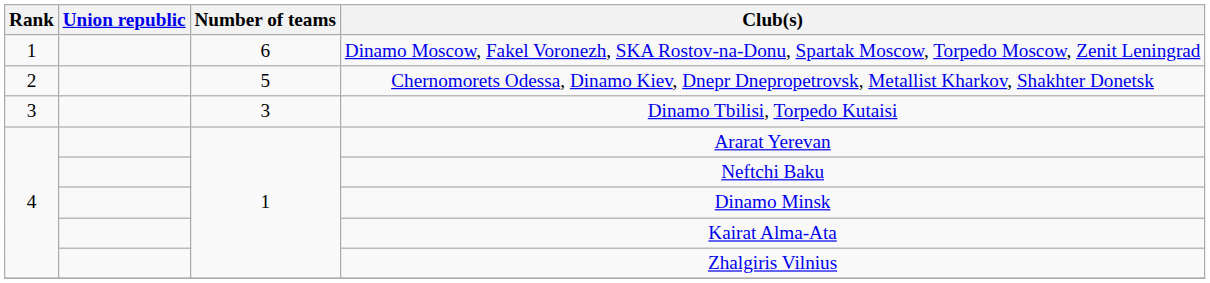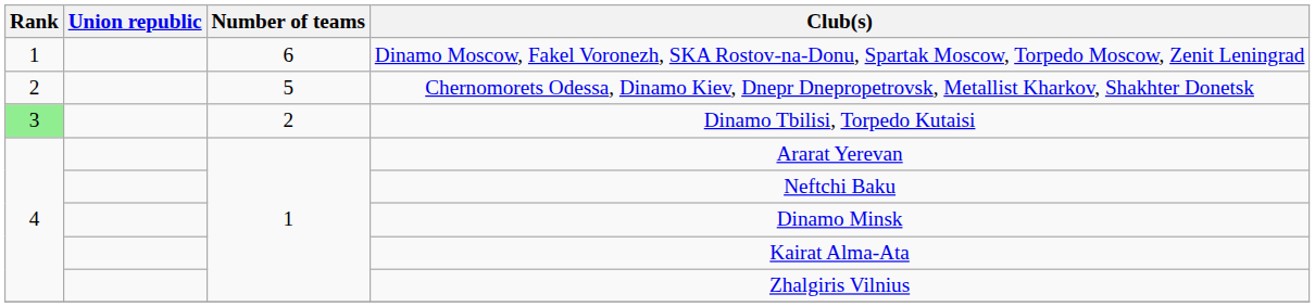 <table class="wikitable">
 <tr>
 <th>Rank</th>
 <th><a href='#'>Union republic</a></th>
 <th>Number of teams</th>
 <th>Club(s)</th>
 </tr>
 <tr>
 <td align="center" rowspan=1>1</td>
 <td></td>
 <td align="center" rowspan=1>6</td>
 <td align="center"><a href='#'>Dinamo Moscow</a>, <a href='#'>Fakel Voronezh</a>, <a href='#'>SKA Rostov-na-Donu</a>, <a href='#'>Spartak Moscow</a>, <a href='#'>Torpedo Moscow</a>, <a href='#'>Zenit Leningrad</a></td>
 </tr>
 <tr>
 <td align="center" rowspan=1>2</td>
 <td></td>
 <td align="center" rowspan=1>5</td>
 <td align="center"><a href='#'>Chernomorets Odessa</a>, <a href='#'>Dinamo Kiev</a>, <a href='#'>Dnepr Dnepropetrovsk</a>, <a href='#'>Metallist Kharkov</a>, <a href='#'>Shakhter Donetsk</a></td>
 </tr>
 <tr>
-<td align="center" rowspan=1>3</td>
+<td align="center" rowspan=1 style="background: lightgreen;">3</td>
 <td></td>
-<td align="center" rowspan=1>3</td>
+<td align="center" rowspan=1>2</td>
 <td align="center"><a href='#'>Dinamo Tbilisi</a>, <a href='#'>Torpedo Kutaisi</a></td>
 </tr>
 <tr>
 <td align="center" rowspan=5>4</td>
 <td></td>
 <td align="center" rowspan=5>1</td>
 <td align="center"><a href='#'>Ararat Yerevan</a></td>
 </tr>
 <tr>
 <td></td>
 <td align="center"><a href='#'>Neftchi Baku</a></td>
 </tr>
 <tr>
 <td></td>
 <td align="center"><a href='#'>Dinamo Minsk</a></td>
 </tr>
 <tr>
 <td></td>
 <td align="center"><a href='#'>Kairat Alma-Ata</a></td>
 </tr>
 <tr>
 <td></td>
 <td align="center"><a href='#'>Zhalgiris Vilnius</a></td>
 </tr>
 <tr>
 </tr>
 </table>
